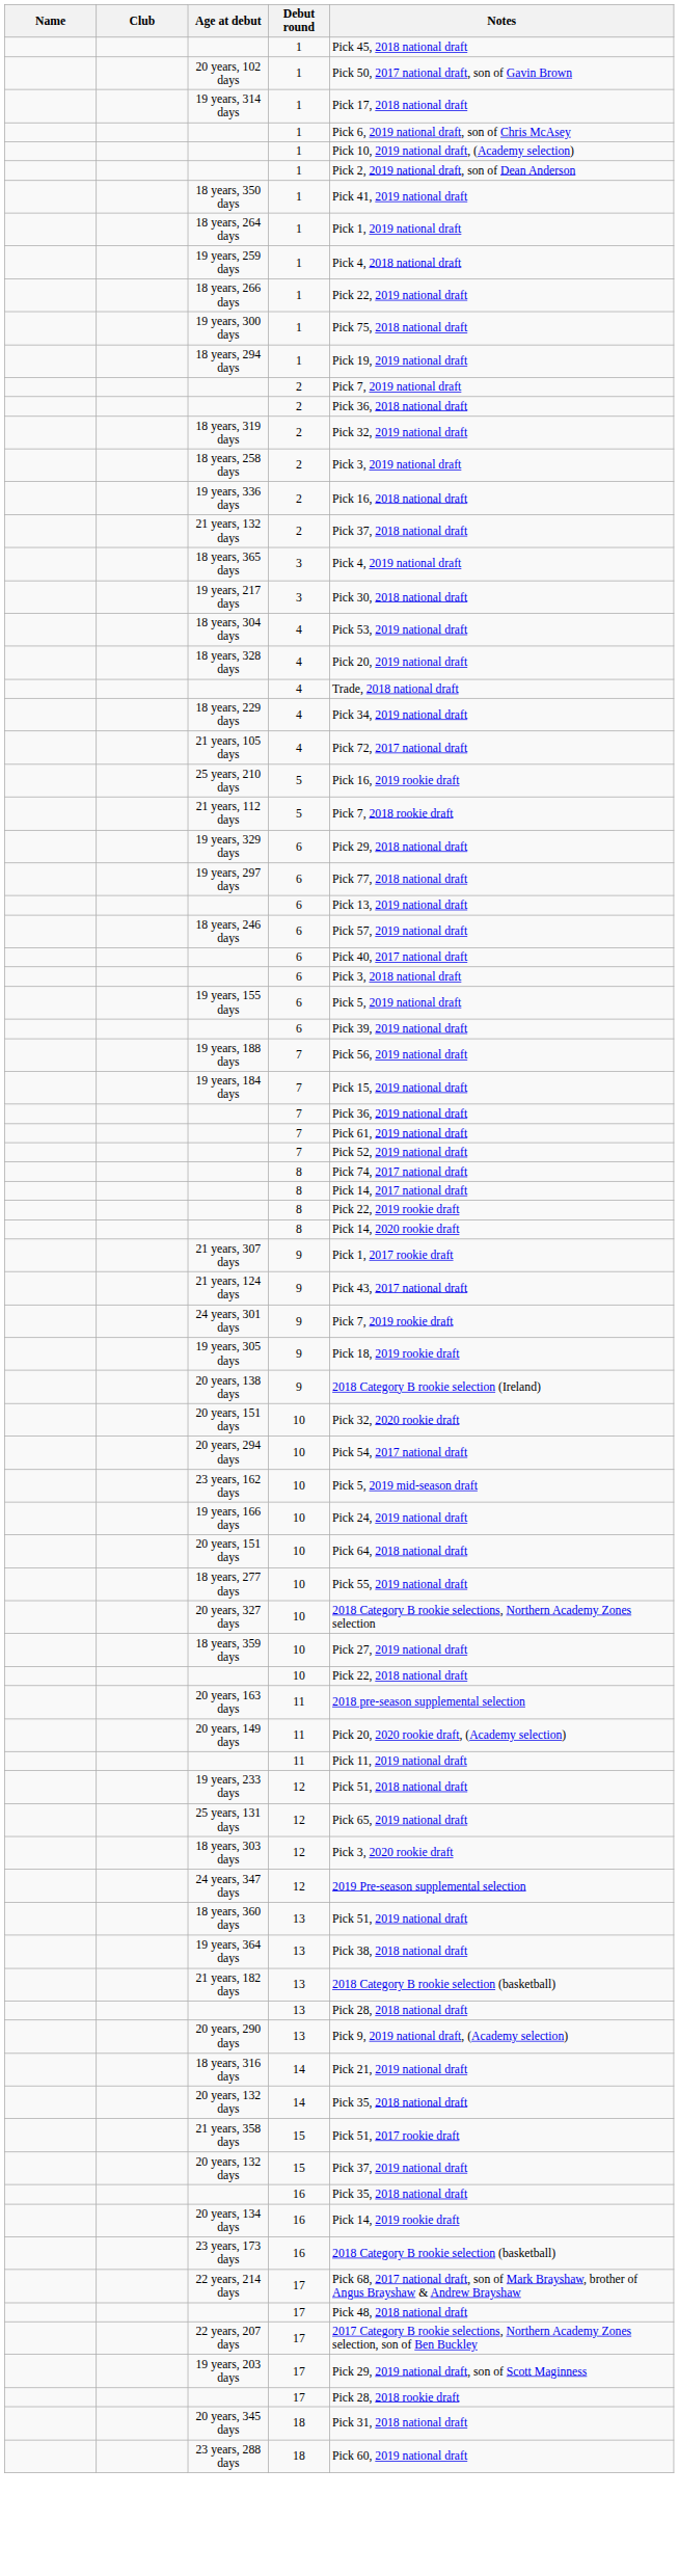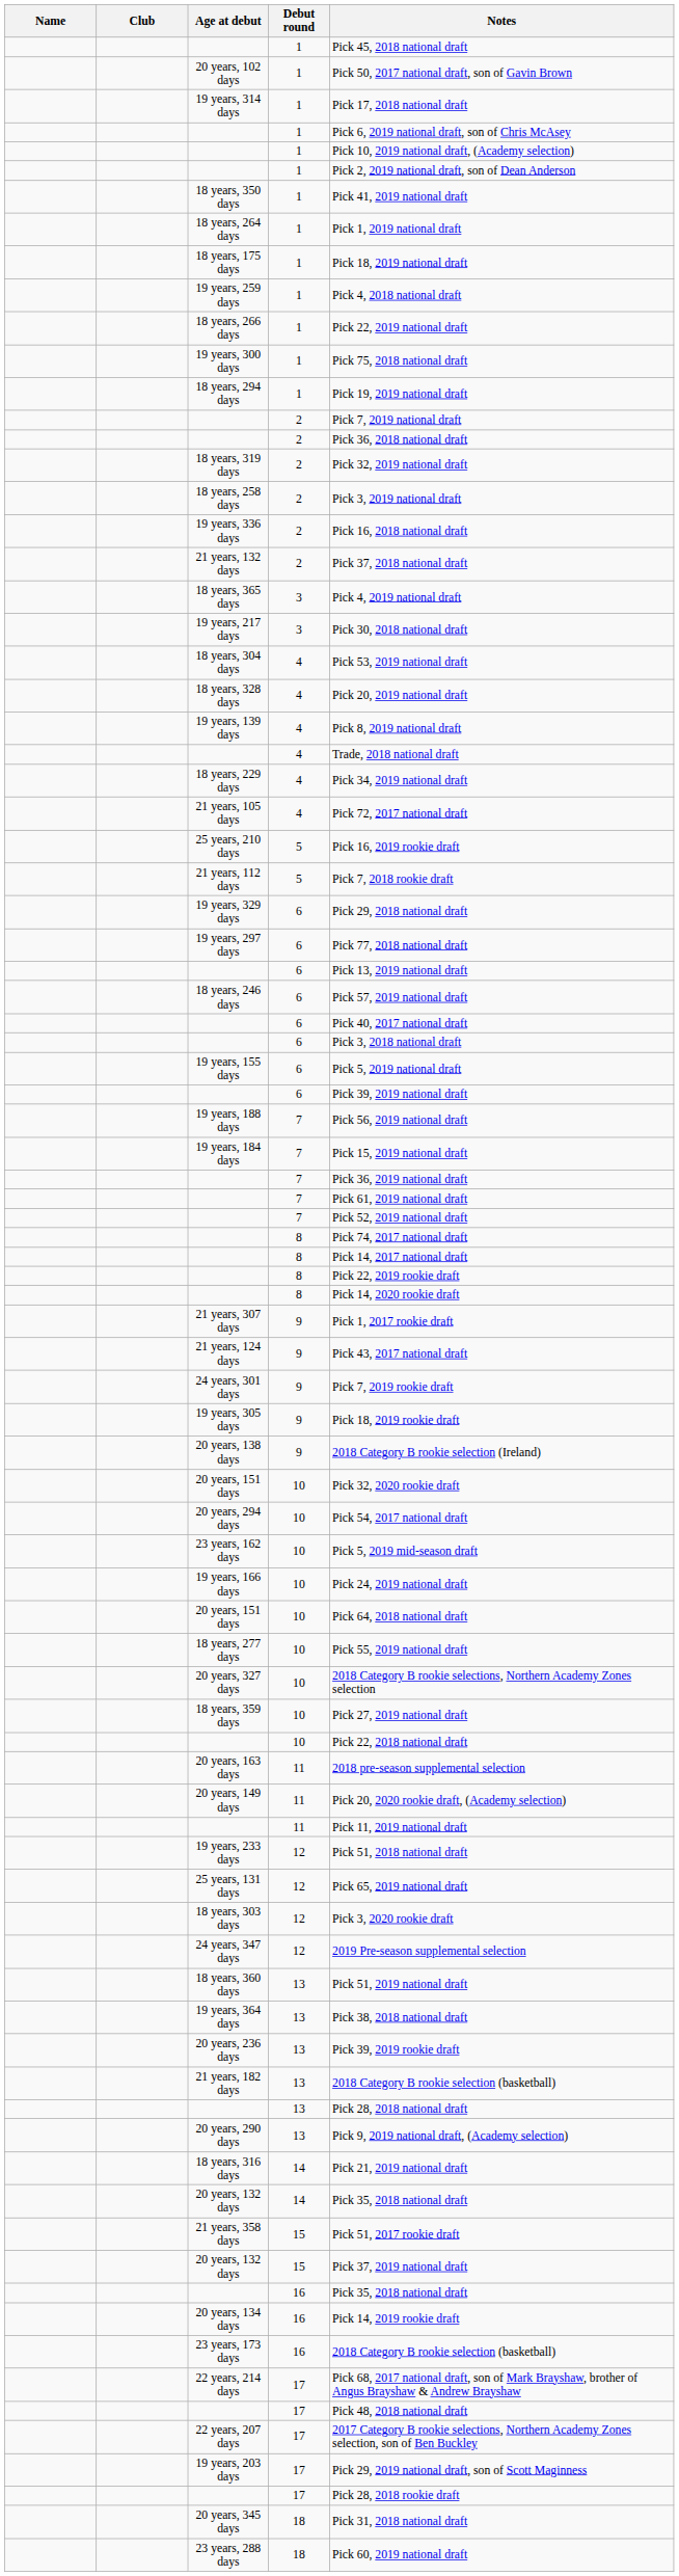 <table class="wikitable sortable" style="width:100%; text-align: center;">
 <tr style="background:#efefef;">
 <th style="width:8%;">Name</th>
 <th width=8%>Club</th>
 <th style="width:7%;">Age at debut</th>
 <th data-sort-type="number" width=5%>Debut<br>round</th>
 <th style="width:30%;">Notes</th>
 </tr>
 <tr>
 <td align="left"></td>
 <td></td>
 <td></td>
 <td>1</td>
 <td align="left">Pick 45, <a href='#'>2018 national draft</a></td>
 </tr>
 <tr>
 <td align="left"></td>
 <td></td>
 <td>20 years, 102 days</td>
 <td>1</td>
 <td align="left">Pick 50, <a href='#'>2017 national draft</a>, son of <a href='#'>Gavin Brown</a></td>
 </tr>
 <tr>
 <td align="left"></td>
 <td></td>
 <td>19 years, 314 days</td>
 <td>1</td>
 <td align="left">Pick 17, <a href='#'>2018 national draft</a></td>
 </tr>
 <tr>
 <td align="left"></td>
 <td></td>
 <td></td>
 <td>1</td>
 <td align="left">Pick 6, <a href='#'>2019 national draft</a>, son of <a href='#'>Chris McAsey</a></td>
 </tr>
 <tr>
 <td align="left"></td>
 <td></td>
 <td></td>
 <td>1</td>
 <td align="left">Pick 10, <a href='#'>2019 national draft</a>,  (<a href='#'>Academy selection</a>)</td>
 </tr>
 <tr>
 <td align="left"></td>
 <td></td>
 <td></td>
 <td>1</td>
 <td align="left">Pick 2, <a href='#'>2019 national draft</a>, son of <a href='#'>Dean Anderson</a></td>
 </tr>
 <tr>
 <td align="left"></td>
 <td></td>
 <td>18 years, 350 days</td>
 <td>1</td>
 <td align="left">Pick 41, <a href='#'>2019 national draft</a></td>
 </tr>
 <tr>
 <td align="left"></td>
 <td></td>
 <td>18 years, 264 days</td>
 <td>1</td>
 <td align="left">Pick 1, <a href='#'>2019 national draft</a></td>
+</tr>
+<tr>
+<td align="left"></td>
+<td></td>
+<td>18 years, 175 days</td>
+<td>1</td>
+<td align="left">Pick 18, <a href='#'>2019 national draft</a></td>
 </tr>
 <tr>
 <td align="left"></td>
 <td></td>
 <td>19 years, 259 days</td>
 <td>1</td>
 <td align="left">Pick 4, <a href='#'>2018 national draft</a></td>
 </tr>
 <tr>
 <td align="left"></td>
 <td></td>
 <td>18 years, 266 days</td>
 <td>1</td>
 <td align="left">Pick 22, <a href='#'>2019 national draft</a></td>
 </tr>
 <tr>
 <td align="left"></td>
 <td></td>
 <td>19 years, 300 days</td>
 <td>1</td>
 <td align="left">Pick 75, <a href='#'>2018 national draft</a></td>
 </tr>
 <tr>
 <td align="left"></td>
 <td></td>
 <td>18 years, 294 days</td>
 <td>1</td>
 <td align="left">Pick 19, <a href='#'>2019 national draft</a></td>
 </tr>
 <tr>
 <td align="left"></td>
 <td></td>
 <td></td>
 <td>2</td>
 <td align="left">Pick 7, <a href='#'>2019 national draft</a></td>
 </tr>
 <tr>
 <td align="left"></td>
 <td></td>
 <td></td>
 <td>2</td>
 <td align="left">Pick 36, <a href='#'>2018 national draft</a></td>
 </tr>
 <tr>
 <td align="left"></td>
 <td></td>
 <td>18 years, 319 days</td>
 <td>2</td>
 <td align="left">Pick 32, <a href='#'>2019 national draft</a></td>
 </tr>
 <tr>
 <td align="left"></td>
 <td></td>
 <td>18 years, 258 days</td>
 <td>2</td>
 <td align="left">Pick 3, <a href='#'>2019 national draft</a></td>
 </tr>
 <tr>
 <td align="left"></td>
 <td></td>
 <td>19 years, 336 days</td>
 <td>2</td>
 <td align="left">Pick 16, <a href='#'>2018 national draft</a></td>
 </tr>
 <tr>
 <td align="left"></td>
 <td></td>
 <td>21 years, 132 days</td>
 <td>2</td>
 <td align="left">Pick 37, <a href='#'>2018 national draft</a></td>
 </tr>
 <tr>
 <td align="left"></td>
 <td></td>
 <td>18 years, 365 days</td>
 <td>3</td>
 <td align="left">Pick 4, <a href='#'>2019 national draft</a></td>
 </tr>
 <tr>
 <td align="left"></td>
 <td></td>
 <td>19 years, 217 days</td>
 <td>3</td>
 <td align="left">Pick 30, <a href='#'>2018 national draft</a></td>
 </tr>
 <tr>
 <td align="left"></td>
 <td></td>
 <td>18 years, 304 days</td>
 <td>4</td>
 <td align="left">Pick 53, <a href='#'>2019 national draft</a></td>
 </tr>
 <tr>
 <td align="left"></td>
 <td></td>
 <td>18 years, 328 days</td>
 <td>4</td>
 <td align="left">Pick 20, <a href='#'>2019 national draft</a></td>
+</tr>
+<tr>
+<td align="left"></td>
+<td></td>
+<td>19 years, 139 days</td>
+<td>4</td>
+<td align="left">Pick 8, <a href='#'>2019 national draft</a></td>
 </tr>
 <tr>
 <td align="left"></td>
 <td></td>
 <td></td>
 <td>4</td>
 <td align="left">Trade, <a href='#'>2018 national draft</a></td>
 </tr>
 <tr>
 <td align="left"></td>
 <td></td>
 <td>18 years, 229 days</td>
 <td>4</td>
 <td align="left">Pick 34, <a href='#'>2019 national draft</a></td>
 </tr>
 <tr>
 <td align="left"></td>
 <td></td>
 <td>21 years, 105 days</td>
 <td>4</td>
 <td align="left">Pick 72, <a href='#'>2017 national draft</a></td>
 </tr>
 <tr>
 <td align="left"></td>
 <td></td>
 <td>25 years, 210 days</td>
 <td>5</td>
 <td align="left">Pick 16, <a href='#'>2019 rookie draft</a></td>
 </tr>
 <tr>
 <td align="left"></td>
 <td></td>
 <td>21 years, 112 days</td>
 <td>5</td>
 <td align="left">Pick 7, <a href='#'>2018 rookie draft</a></td>
 </tr>
 <tr>
 <td align="left"></td>
 <td></td>
 <td>19 years, 329 days</td>
 <td>6</td>
 <td align="left">Pick 29, <a href='#'>2018 national draft</a></td>
 </tr>
 <tr>
 <td align="left"></td>
 <td></td>
 <td>19 years, 297 days</td>
 <td>6</td>
 <td align="left">Pick 77, <a href='#'>2018 national draft</a></td>
 </tr>
 <tr>
 <td align="left"></td>
 <td></td>
 <td></td>
 <td>6</td>
 <td align="left">Pick 13, <a href='#'>2019 national draft</a></td>
 </tr>
 <tr>
 <td align="left"></td>
 <td></td>
 <td>18 years, 246 days</td>
 <td>6</td>
 <td align="left">Pick 57, <a href='#'>2019 national draft</a></td>
 </tr>
 <tr>
 <td align="left"></td>
 <td></td>
 <td></td>
 <td>6</td>
 <td align="left">Pick 40, <a href='#'>2017 national draft</a></td>
 </tr>
 <tr>
 <td align="left"></td>
 <td></td>
 <td></td>
 <td>6</td>
 <td align="left">Pick 3, <a href='#'>2018 national draft</a></td>
 </tr>
 <tr>
 <td align="left"></td>
 <td></td>
 <td>19 years, 155 days</td>
 <td>6</td>
 <td align="left">Pick 5, <a href='#'>2019 national draft</a></td>
 </tr>
 <tr>
 <td align="left"></td>
 <td></td>
 <td></td>
 <td>6</td>
 <td align="left">Pick 39, <a href='#'>2019 national draft</a></td>
 </tr>
 <tr>
 <td align="left"></td>
 <td></td>
 <td>19 years, 188 days</td>
 <td>7</td>
 <td align="left">Pick 56, <a href='#'>2019 national draft</a></td>
 </tr>
 <tr>
 <td align="left"></td>
 <td></td>
 <td>19 years, 184 days</td>
 <td>7</td>
 <td align="left">Pick 15, <a href='#'>2019 national draft</a></td>
 </tr>
 <tr>
 <td align="left"></td>
 <td></td>
 <td></td>
 <td>7</td>
 <td align="left">Pick 36, <a href='#'>2019 national draft</a></td>
 </tr>
 <tr>
 <td align="left"></td>
 <td></td>
 <td></td>
 <td>7</td>
 <td align="left">Pick 61, <a href='#'>2019 national draft</a></td>
 </tr>
 <tr>
 <td align="left"></td>
 <td></td>
 <td></td>
 <td>7</td>
 <td align="left">Pick 52, <a href='#'>2019 national draft</a></td>
 </tr>
 <tr>
 <td align="left"></td>
 <td></td>
 <td></td>
 <td>8</td>
 <td align="left">Pick 74, <a href='#'>2017 national draft</a></td>
 </tr>
 <tr>
 <td align="left"></td>
 <td></td>
 <td></td>
 <td>8</td>
 <td align="left">Pick 14, <a href='#'>2017 national draft</a></td>
 </tr>
 <tr>
 <td align="left"></td>
 <td></td>
 <td></td>
 <td>8</td>
 <td align="left">Pick 22, <a href='#'>2019 rookie draft</a></td>
 </tr>
 <tr>
 <td align="left"></td>
 <td></td>
 <td></td>
 <td>8</td>
 <td align="left">Pick 14, <a href='#'>2020 rookie draft</a></td>
 </tr>
 <tr>
 <td align="left"></td>
 <td></td>
 <td>21 years, 307 days</td>
 <td>9</td>
 <td align="left">Pick 1, <a href='#'>2017 rookie draft</a></td>
 </tr>
 <tr>
 <td align="left"></td>
 <td></td>
 <td>21 years, 124 days</td>
 <td>9</td>
 <td align="left">Pick 43, <a href='#'>2017 national draft</a></td>
 </tr>
 <tr>
 <td align="left"></td>
 <td></td>
 <td>24 years, 301 days</td>
 <td>9</td>
 <td align="left">Pick 7, <a href='#'>2019 rookie draft</a></td>
 </tr>
 <tr>
 <td align="left"></td>
 <td></td>
 <td>19 years, 305 days</td>
 <td>9</td>
 <td align="left">Pick 18, <a href='#'>2019 rookie draft</a></td>
 </tr>
 <tr>
 <td align="left"></td>
 <td></td>
 <td>20 years, 138 days</td>
 <td>9</td>
 <td align="left"><a href='#'>2018 Category B rookie selection</a> (Ireland)</td>
 </tr>
 <tr>
 <td align="left"></td>
 <td></td>
 <td>20 years, 151 days</td>
 <td>10</td>
 <td align="left">Pick 32, <a href='#'>2020 rookie draft</a></td>
 </tr>
 <tr>
 <td align="left"></td>
 <td></td>
 <td>20 years, 294 days</td>
 <td>10</td>
 <td align="left">Pick 54, <a href='#'>2017 national draft</a></td>
 </tr>
 <tr>
 <td align="left"></td>
 <td></td>
 <td>23 years, 162 days</td>
 <td>10</td>
 <td align="left">Pick 5, <a href='#'>2019 mid-season draft</a></td>
 </tr>
 <tr>
 <td align="left"></td>
 <td></td>
 <td>19 years, 166 days</td>
 <td>10</td>
 <td align="left">Pick 24, <a href='#'>2019 national draft</a></td>
 </tr>
 <tr>
 <td align="left"></td>
 <td></td>
 <td>20 years, 151 days</td>
 <td>10</td>
 <td align="left">Pick 64, <a href='#'>2018 national draft</a></td>
 </tr>
 <tr>
 <td align="left"></td>
 <td></td>
 <td>18 years, 277 days</td>
 <td>10</td>
 <td align="left">Pick 55, <a href='#'>2019 national draft</a></td>
 </tr>
 <tr>
 <td align="left"></td>
 <td></td>
 <td>20 years, 327 days</td>
 <td>10</td>
 <td align="left"><a href='#'>2018 Category B rookie selections</a>, <a href='#'>Northern Academy Zones</a> selection</td>
 </tr>
 <tr>
 <td align="left"></td>
 <td></td>
 <td>18 years, 359 days</td>
 <td>10</td>
 <td align="left">Pick 27, <a href='#'>2019 national draft</a></td>
 </tr>
 <tr>
 <td align="left"></td>
 <td></td>
 <td></td>
 <td>10</td>
 <td align="left">Pick 22, <a href='#'>2018 national draft</a></td>
 </tr>
 <tr>
 <td align="left"></td>
 <td></td>
 <td>20 years, 163 days</td>
 <td>11</td>
 <td align="left"><a href='#'>2018 pre-season supplemental selection</a></td>
 </tr>
 <tr>
 <td align="left"></td>
 <td></td>
 <td>20 years, 149 days</td>
 <td>11</td>
 <td align="left">Pick 20, <a href='#'>2020 rookie draft</a>, (<a href='#'>Academy selection</a>)</td>
 </tr>
 <tr>
 <td align="left"></td>
 <td></td>
 <td></td>
 <td>11</td>
 <td align="left">Pick 11, <a href='#'>2019 national draft</a></td>
 </tr>
 <tr>
 <td align="left"></td>
 <td></td>
 <td>19 years, 233 days</td>
 <td>12</td>
 <td align="left">Pick 51, <a href='#'>2018 national draft</a></td>
 </tr>
 <tr>
 <td align="left"></td>
 <td></td>
 <td>25 years, 131 days</td>
 <td>12</td>
 <td align="left">Pick 65, <a href='#'>2019 national draft</a></td>
 </tr>
 <tr>
 <td align="left"></td>
 <td></td>
 <td>18 years, 303 days</td>
 <td>12</td>
 <td align="left">Pick 3, <a href='#'>2020 rookie draft</a></td>
 </tr>
 <tr>
 <td align="left"></td>
 <td></td>
 <td>24 years, 347 days</td>
 <td>12</td>
 <td align="left"><a href='#'>2019 Pre-season supplemental selection</a></td>
 </tr>
 <tr>
 <td align="left"></td>
 <td></td>
 <td>18 years, 360 days</td>
 <td>13</td>
 <td align="left">Pick 51, <a href='#'>2019 national draft</a></td>
 </tr>
 <tr>
 <td align="left"></td>
 <td></td>
 <td>19 years, 364 days</td>
 <td>13</td>
 <td align="left">Pick 38, <a href='#'>2018 national draft</a></td>
 </tr>
 <tr>
 <td align="left"></td>
 <td></td>
+<td>20 years, 236 days</td>
+<td>13</td>
+<td align="left">Pick 39, <a href='#'>2019 rookie draft</a></td>
+</tr>
+<tr>
+<td align="left"></td>
+<td></td>
 <td>21 years, 182 days</td>
 <td>13</td>
 <td align="left"><a href='#'>2018 Category B rookie selection</a> (basketball)</td>
 </tr>
 <tr>
 <td align="left"></td>
 <td></td>
 <td></td>
 <td>13</td>
 <td align="left">Pick 28, <a href='#'>2018 national draft</a></td>
 </tr>
 <tr>
 <td align="left"></td>
 <td></td>
 <td>20 years, 290 days</td>
 <td>13</td>
 <td align="left">Pick 9, <a href='#'>2019 national draft</a>,  (<a href='#'>Academy selection</a>)</td>
 </tr>
 <tr>
 <td align="left"></td>
 <td></td>
 <td>18 years, 316 days</td>
 <td>14</td>
 <td align="left">Pick 21, <a href='#'>2019 national draft</a></td>
 </tr>
 <tr>
 <td align="left"></td>
 <td></td>
 <td>20 years, 132 days</td>
 <td>14</td>
 <td align="left">Pick 35, <a href='#'>2018 national draft</a></td>
 </tr>
 <tr>
 <td align="left"></td>
 <td></td>
 <td>21 years, 358 days</td>
 <td>15</td>
 <td align="left">Pick 51, <a href='#'>2017 rookie draft</a></td>
 </tr>
 <tr>
 <td align="left"></td>
 <td></td>
 <td>20 years, 132 days</td>
 <td>15</td>
 <td align="left">Pick 37, <a href='#'>2019 national draft</a></td>
 </tr>
 <tr>
 <td align="left"></td>
 <td></td>
 <td></td>
 <td>16</td>
 <td align="left">Pick 35, <a href='#'>2018 national draft</a></td>
 </tr>
 <tr>
 <td align="left"></td>
 <td></td>
 <td>20 years, 134 days</td>
 <td>16</td>
 <td align="left">Pick 14, <a href='#'>2019 rookie draft</a></td>
 </tr>
 <tr>
 <td align="left"></td>
 <td></td>
 <td>23 years, 173 days</td>
 <td>16</td>
 <td align="left"><a href='#'>2018 Category B rookie selection</a> (basketball)</td>
 </tr>
 <tr>
 <td align="left"></td>
 <td></td>
 <td>22 years, 214 days</td>
 <td>17</td>
 <td align="left">Pick 68, <a href='#'>2017 national draft</a>, son of <a href='#'>Mark Brayshaw</a>, brother of <a href='#'>Angus Brayshaw</a> & <a href='#'>Andrew Brayshaw</a></td>
 </tr>
 <tr>
 <td align="left"></td>
 <td></td>
 <td></td>
 <td>17</td>
 <td align="left">Pick 48, <a href='#'>2018 national draft</a></td>
 </tr>
 <tr>
 <td align="left"></td>
 <td></td>
 <td>22 years, 207 days</td>
 <td>17</td>
 <td align="left"><a href='#'>2017 Category B rookie selections</a>, <a href='#'>Northern Academy Zones</a> selection, son of <a href='#'>Ben Buckley</a></td>
 </tr>
 <tr>
 <td align="left"></td>
 <td></td>
 <td>19 years, 203 days</td>
 <td>17</td>
 <td align="left">Pick 29, <a href='#'>2019 national draft</a>, son of <a href='#'>Scott Maginness</a></td>
 </tr>
 <tr>
 <td align="left"></td>
 <td></td>
 <td></td>
 <td>17</td>
 <td align="left">Pick 28, <a href='#'>2018 rookie draft</a></td>
 </tr>
 <tr>
 <td align="left"></td>
 <td></td>
 <td>20 years, 345 days</td>
 <td>18</td>
 <td align="left">Pick 31, <a href='#'>2018 national draft</a></td>
 </tr>
 <tr>
 <td align="left"></td>
 <td></td>
 <td>23 years, 288 days</td>
 <td>18</td>
 <td align="left">Pick 60, <a href='#'>2019 national draft</a></td>
 </tr>
 </table>
